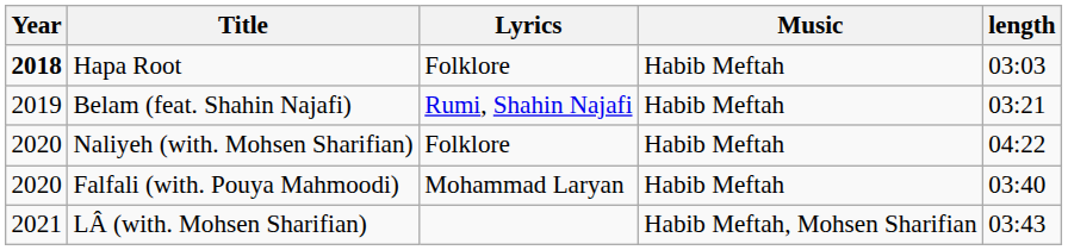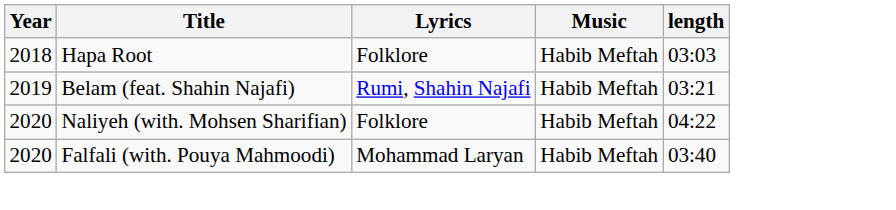 <table class="wikitable">
 <tr>
 <th>Year</th>
 <th>Title</th>
 <th>Lyrics</th>
 <th>Music</th>
 <th>length</th>
 </tr>
 <tr>
-<td><strong>2018</strong></td>
+<td>2018</td>
 <td>Hapa Root</td>
 <td>Folklore</td>
 <td>Habib Meftah</td>
 <td>03:03</td>
 </tr>
 <tr>
 <td>2019</td>
 <td>Belam (feat. Shahin Najafi)</td>
 <td><a href='#'>Rumi</a>, <a href='#'>Shahin Najafi</a></td>
 <td>Habib Meftah</td>
 <td>03:21</td>
 </tr>
 <tr>
 <td>2020</td>
 <td>Naliyeh (with. Mohsen Sharifian)</td>
 <td>Folklore</td>
 <td>Habib Meftah</td>
 <td>04:22</td>
 </tr>
 <tr>
 <td>2020</td>
 <td>Falfali (with. Pouya Mahmoodi)</td>
 <td>Mohammad Laryan</td>
 <td>Habib Meftah</td>
 <td>03:40</td>
 </tr>
-<tr>
-<td>2021</td>
-<td>LÂ (with. Mohsen Sharifian)</td>
-<td></td>
-<td>Habib Meftah, Mohsen Sharifian</td>
-<td>03:43</td>
-</tr>
 </table>
